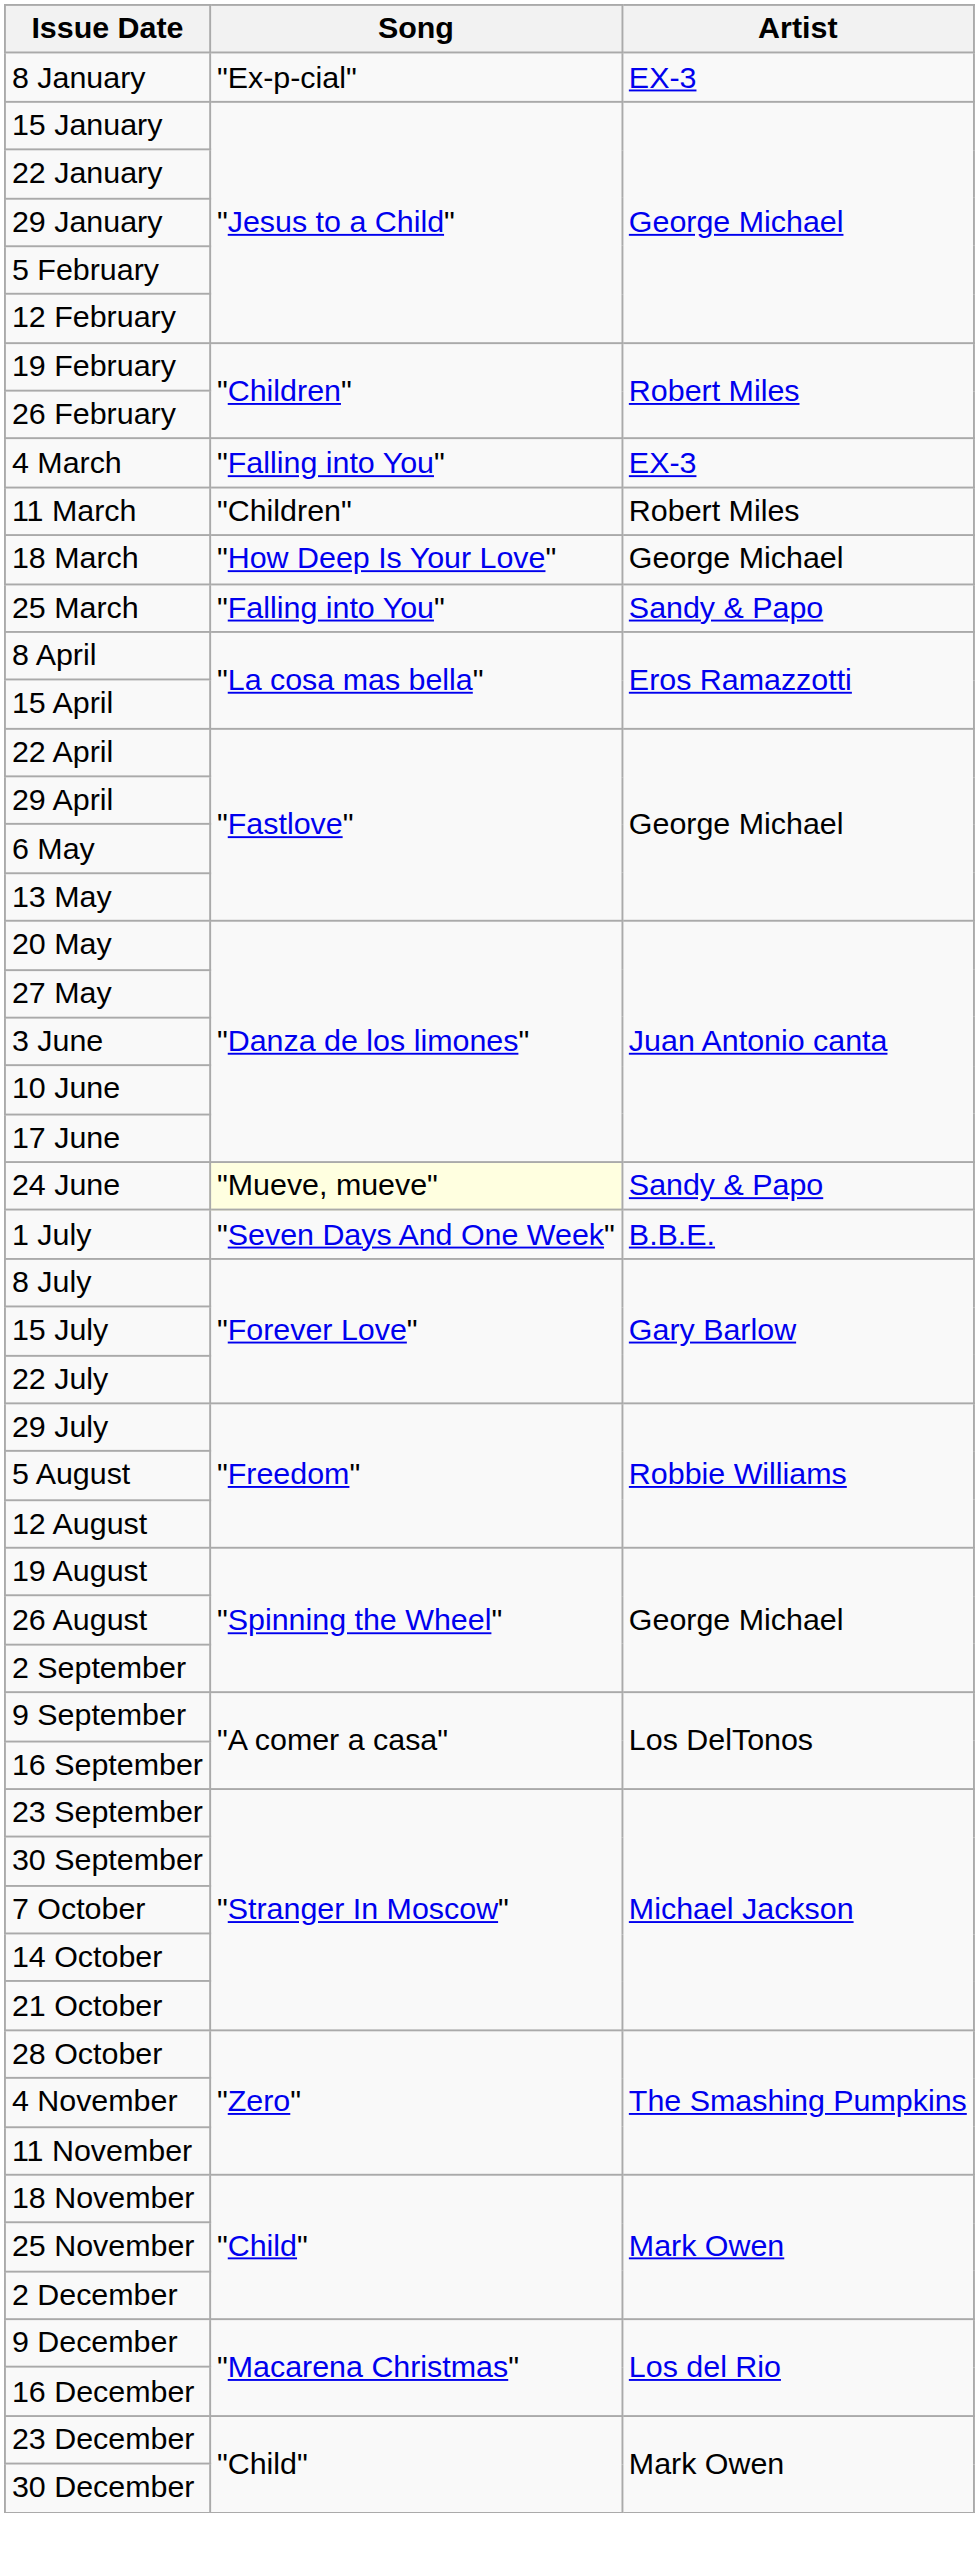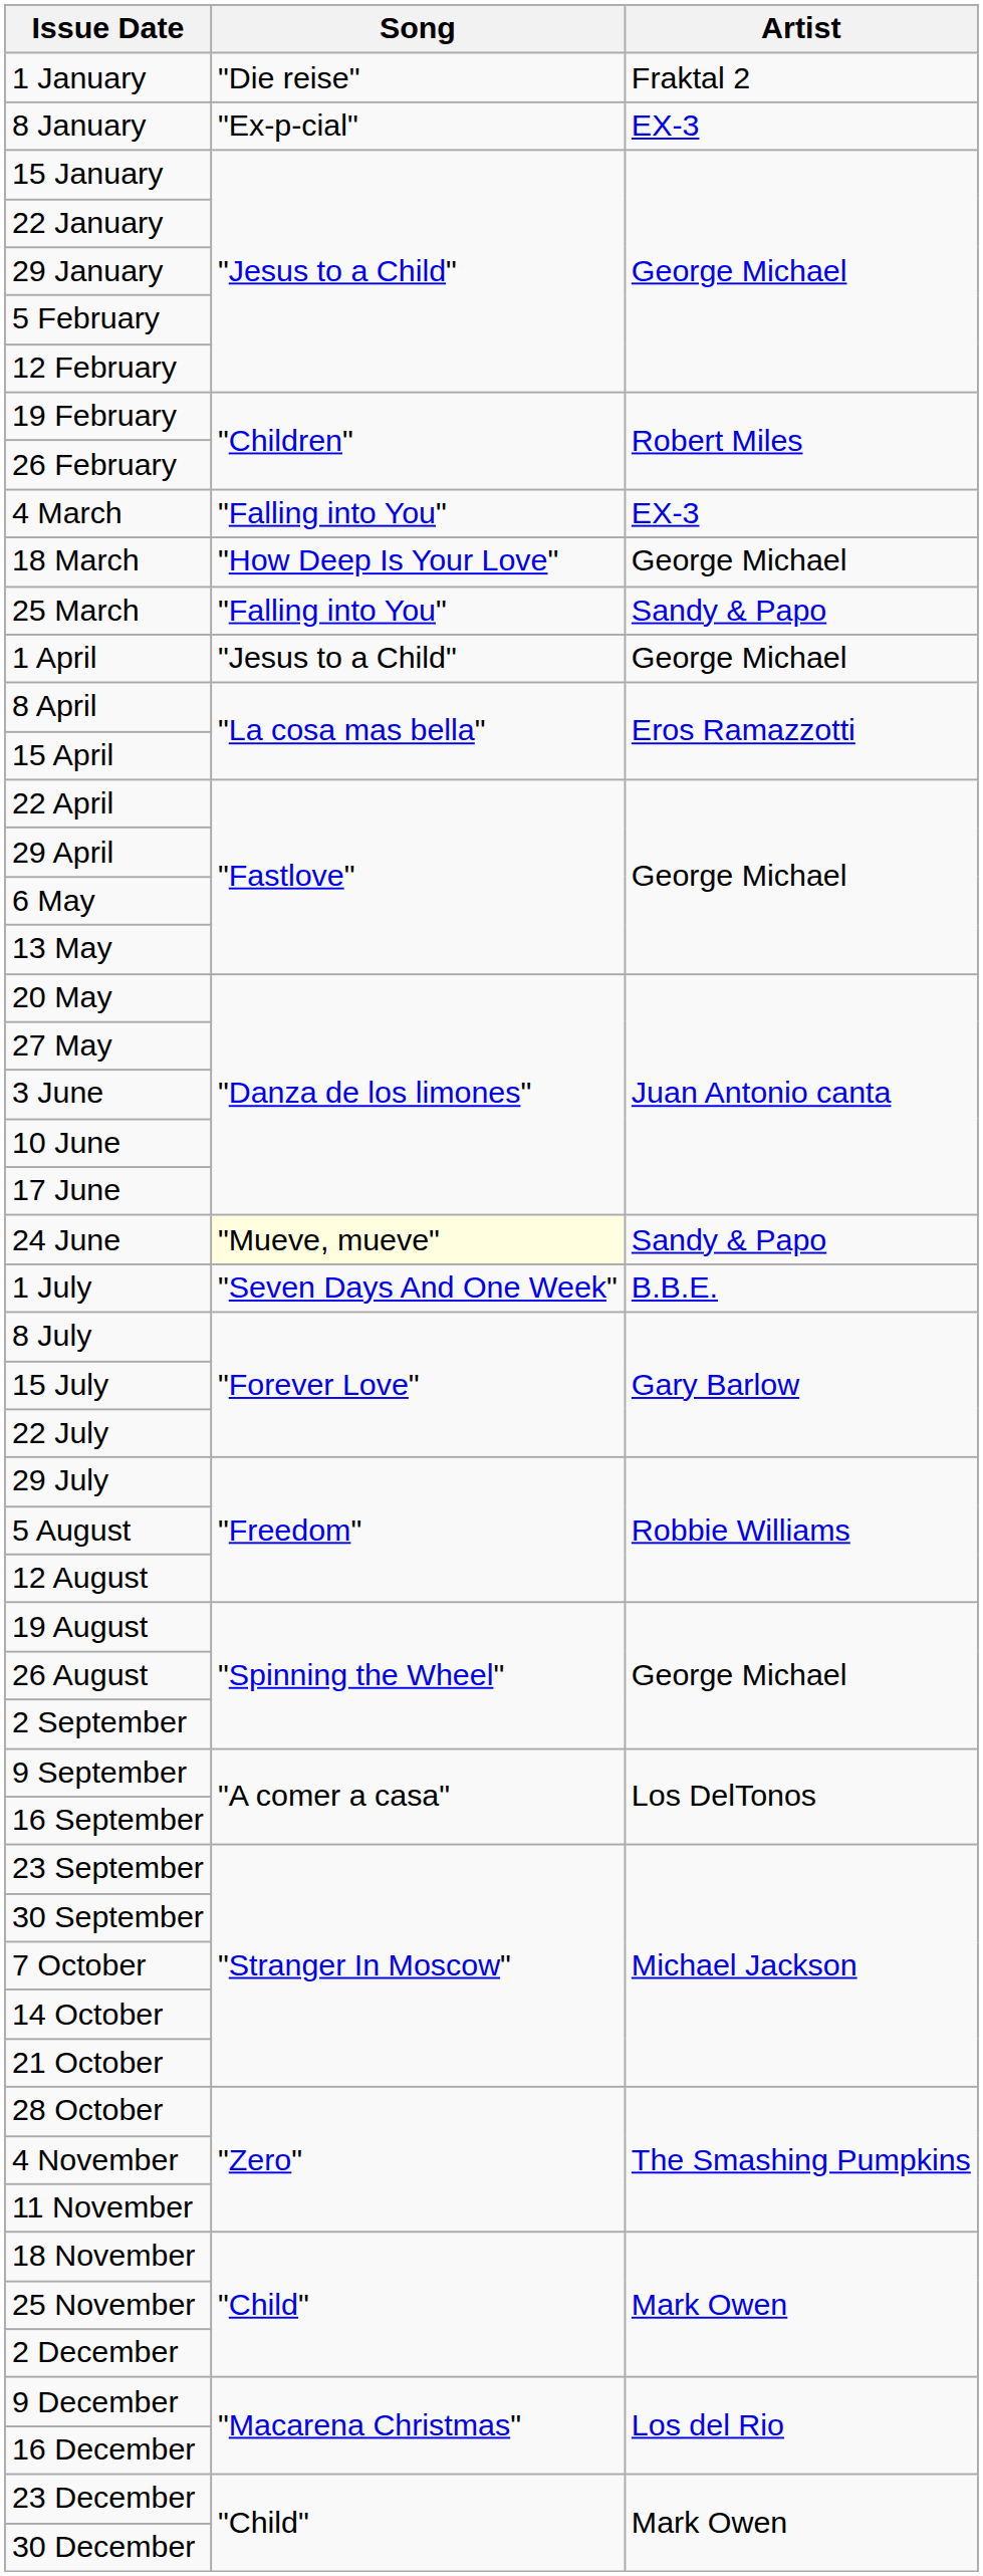 <table class="wikitable">
 <tr>
 <th>Issue Date</th>
 <th>Song</th>
 <th>Artist</th>
+</tr>
+<tr>
+<td>1 January</td>
+<td>"Die reise"</td>
+<td>Fraktal 2</td>
 </tr>
 <tr>
 <td>8 January</td>
 <td>"Ex-p-cial"</td>
 <td><a href='#'>EX-3</a></td>
 </tr>
 <tr>
 <td>15 January</td>
 <td rowspan=5>"<a href='#'>Jesus to a Child</a>"</td>
 <td rowspan=5><a href='#'>George Michael</a></td>
 </tr>
 <tr>
 <td>22 January</td>
 </tr>
 <tr>
 <td>29 January</td>
 </tr>
 <tr>
 <td>5 February</td>
 </tr>
 <tr>
 <td>12 February</td>
 </tr>
 <tr>
 <td>19 February</td>
 <td rowspan=2>"<a href='#'>Children</a>"</td>
 <td rowspan=2><a href='#'>Robert Miles</a></td>
 </tr>
 <tr>
 <td>26 February</td>
 </tr>
 <tr>
 <td>4 March</td>
 <td>"<a href='#'>Falling into You</a>"</td>
 <td><a href='#'>EX-3</a></td>
 </tr>
 <tr>
-<td>11 March</td>
-<td>"Children"</td>
-<td>Robert Miles</td>
-</tr>
-<tr>
 <td>18 March</td>
 <td>"<a href='#'>How Deep Is Your Love</a>"</td>
 <td>George Michael</td>
 </tr>
 <tr>
 <td>25 March</td>
 <td>"<a href='#'>Falling into You</a>"</td>
 <td><a href='#'>Sandy & Papo</a></td>
+</tr>
+<tr>
+<td>1 April</td>
+<td>"Jesus to a Child"</td>
+<td>George Michael</td>
 </tr>
 <tr>
 <td>8 April</td>
 <td rowspan=2>"<a href='#'>La cosa mas bella</a>"</td>
 <td rowspan=2><a href='#'>Eros Ramazzotti</a></td>
 </tr>
 <tr>
 <td>15 April</td>
 </tr>
 <tr>
 <td>22 April</td>
 <td rowspan=4>"<a href='#'>Fastlove</a>"</td>
 <td rowspan=4>George Michael</td>
 </tr>
 <tr>
 <td>29 April</td>
 </tr>
 <tr>
 <td>6 May</td>
 </tr>
 <tr>
 <td>13 May</td>
 </tr>
 <tr>
 <td>20 May</td>
 <td rowspan=5>"<a href='#'>Danza de los limones</a>"</td>
 <td rowspan=5><a href='#'>Juan Antonio canta</a></td>
 </tr>
 <tr>
 <td>27 May</td>
 </tr>
 <tr>
 <td>3 June</td>
 </tr>
 <tr>
 <td>10 June</td>
 </tr>
 <tr>
 <td>17 June</td>
 </tr>
 <tr>
 <td>24 June</td>
 <td style="background: lightyellow;">"Mueve, mueve"</td>
 <td><a href='#'>Sandy & Papo</a></td>
 </tr>
 <tr>
 <td>1 July</td>
 <td>"<a href='#'>Seven Days And One Week</a>"</td>
 <td><a href='#'>B.B.E.</a></td>
 </tr>
 <tr>
 <td>8 July</td>
 <td rowspan=3>"<a href='#'>Forever Love</a>"</td>
 <td rowspan=3><a href='#'>Gary Barlow</a></td>
 </tr>
 <tr>
 <td>15 July</td>
 </tr>
 <tr>
 <td>22 July</td>
 </tr>
 <tr>
 <td>29 July</td>
 <td rowspan=3>"<a href='#'>Freedom</a>"</td>
 <td rowspan=3><a href='#'>Robbie Williams</a></td>
 </tr>
 <tr>
 <td>5 August</td>
 </tr>
 <tr>
 <td>12 August</td>
 </tr>
 <tr>
 <td>19 August</td>
 <td rowspan=3>"<a href='#'>Spinning the Wheel</a>"</td>
 <td rowspan=3>George Michael</td>
 </tr>
 <tr>
 <td>26 August</td>
 </tr>
 <tr>
 <td>2 September</td>
 </tr>
 <tr>
 <td>9 September</td>
 <td rowspan=2>"A comer a casa"</td>
 <td rowspan=2>Los DelTonos</td>
 </tr>
 <tr>
 <td>16 September</td>
 </tr>
 <tr>
 <td>23 September</td>
 <td rowspan=5>"<a href='#'>Stranger In Moscow</a>"</td>
 <td rowspan=5><a href='#'>Michael Jackson</a></td>
 </tr>
 <tr>
 <td>30 September</td>
 </tr>
 <tr>
 <td>7 October</td>
 </tr>
 <tr>
 <td>14 October</td>
 </tr>
 <tr>
 <td>21 October</td>
 </tr>
 <tr>
 <td>28 October</td>
 <td rowspan=3>"<a href='#'>Zero</a>"</td>
 <td rowspan=3><a href='#'>The Smashing Pumpkins</a></td>
 </tr>
 <tr>
 <td>4 November</td>
 </tr>
 <tr>
 <td>11 November</td>
 </tr>
 <tr>
 <td>18 November</td>
 <td rowspan=3>"<a href='#'>Child</a>"</td>
 <td rowspan=3><a href='#'>Mark Owen</a></td>
 </tr>
 <tr>
 <td>25 November</td>
 </tr>
 <tr>
 <td>2 December</td>
 </tr>
 <tr>
 <td>9 December</td>
 <td rowspan=2>"<a href='#'>Macarena Christmas</a>"</td>
 <td rowspan=2><a href='#'>Los del Rio</a></td>
 </tr>
 <tr>
 <td>16 December</td>
 </tr>
 <tr>
 <td>23 December</td>
 <td rowspan=2>"Child"</td>
 <td rowspan=2>Mark Owen</td>
 </tr>
 <tr>
 <td>30 December</td>
 </tr>
 </table>
